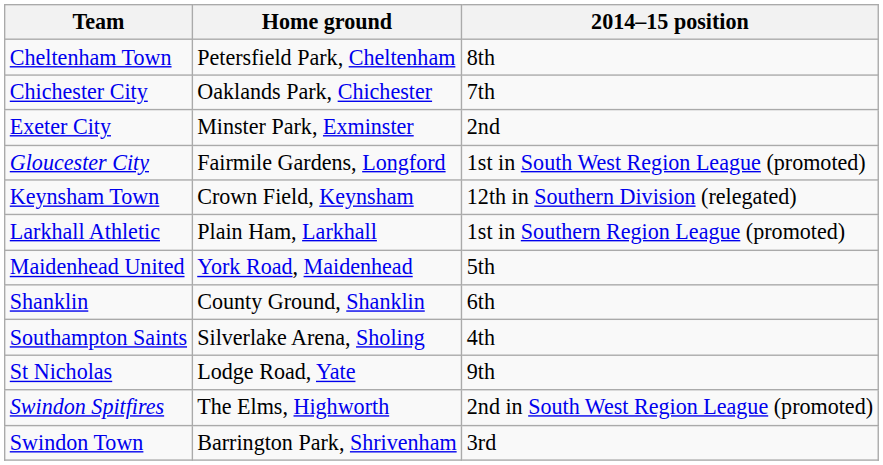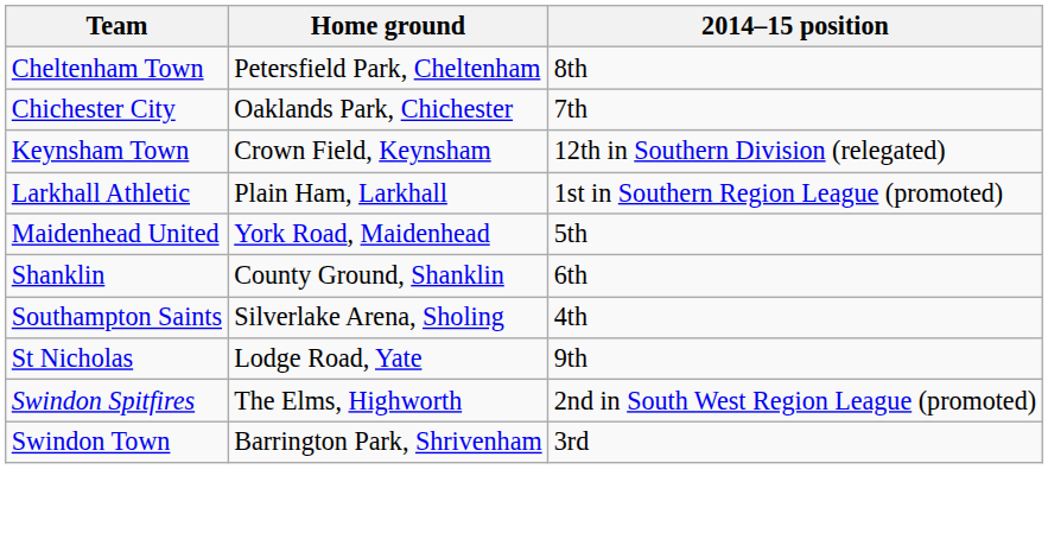 <table class=wikitable>
 <tr>
 <th>Team</th>
 <th>Home ground</th>
 <th>2014–15 position</th>
 </tr>
 <tr>
 <td><a href='#'>Cheltenham Town</a></td>
 <td>Petersfield Park, <a href='#'>Cheltenham</a></td>
 <td>8th</td>
 </tr>
 <tr>
 <td><a href='#'>Chichester City</a></td>
 <td>Oaklands Park, <a href='#'>Chichester</a></td>
 <td>7th</td>
-</tr>
-<tr>
-<td><a href='#'>Exeter City</a></td>
-<td>Minster Park, <a href='#'>Exminster</a></td>
-<td>2nd</td>
-</tr>
-<tr>
-<td><em><a href='#'>Gloucester City</a></em></td>
-<td>Fairmile Gardens, <a href='#'>Longford</a></td>
-<td>1st in <a href='#'>South West Region League</a> (promoted)</td>
 </tr>
 <tr>
 <td><a href='#'>Keynsham Town</a></td>
 <td>Crown Field, <a href='#'>Keynsham</a></td>
 <td>12th in <a href='#'>Southern Division</a> (relegated)</td>
 </tr>
 <tr>
 <td><a href='#'>Larkhall Athletic</a></td>
 <td>Plain Ham, <a href='#'>Larkhall</a></td>
 <td>1st in <a href='#'>Southern Region League</a> (promoted)</td>
 </tr>
 <tr>
 <td><a href='#'>Maidenhead United</a></td>
 <td><a href='#'>York Road</a>, <a href='#'>Maidenhead</a></td>
 <td>5th</td>
 </tr>
 <tr>
 <td><a href='#'>Shanklin</a></td>
 <td>County Ground, <a href='#'>Shanklin</a></td>
 <td>6th</td>
 </tr>
 <tr>
 <td><a href='#'>Southampton Saints</a></td>
 <td>Silverlake Arena, <a href='#'>Sholing</a></td>
 <td>4th</td>
 </tr>
 <tr>
 <td><a href='#'>St Nicholas</a></td>
 <td>Lodge Road, <a href='#'>Yate</a></td>
 <td>9th</td>
 </tr>
 <tr>
 <td><em><a href='#'>Swindon Spitfires</a></em></td>
 <td>The Elms, <a href='#'>Highworth</a></td>
 <td>2nd in <a href='#'>South West Region League</a> (promoted)</td>
 </tr>
 <tr>
 <td><a href='#'>Swindon Town</a></td>
 <td>Barrington Park, <a href='#'>Shrivenham</a></td>
 <td>3rd</td>
 </tr>
 </table>
